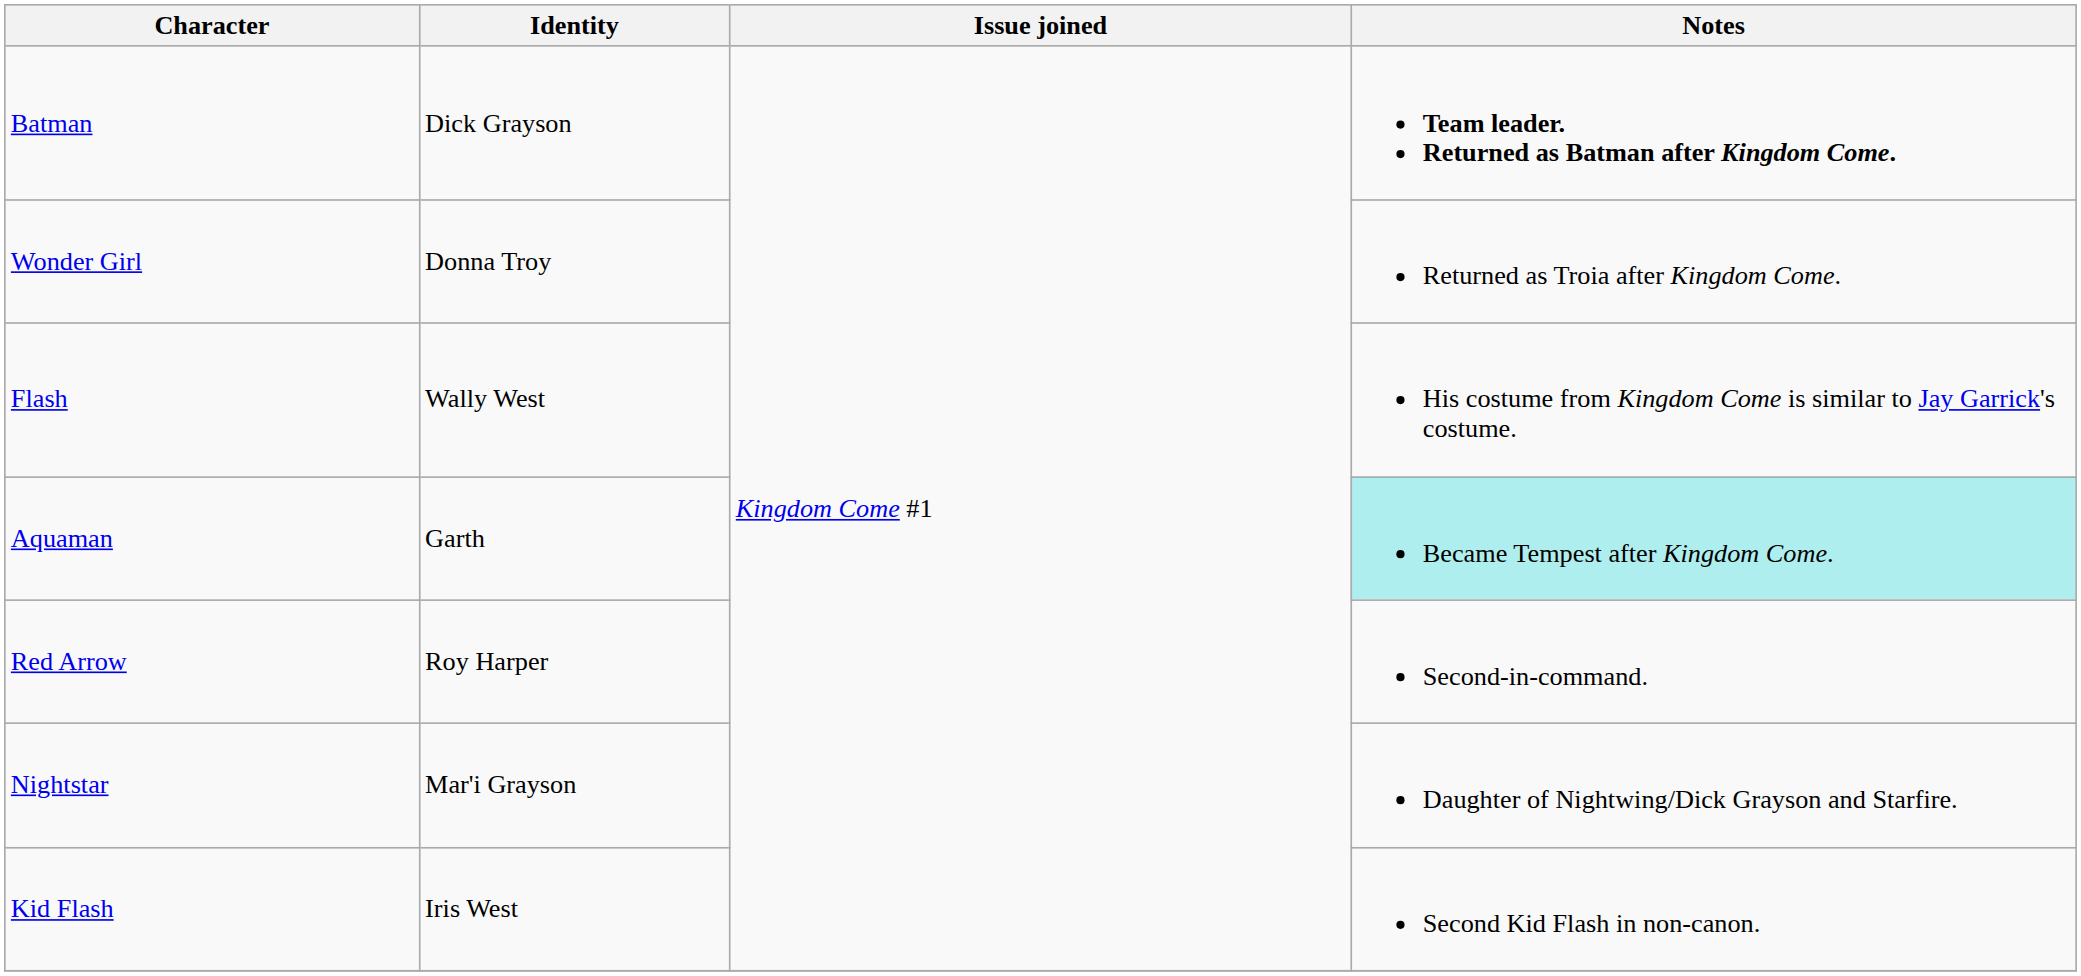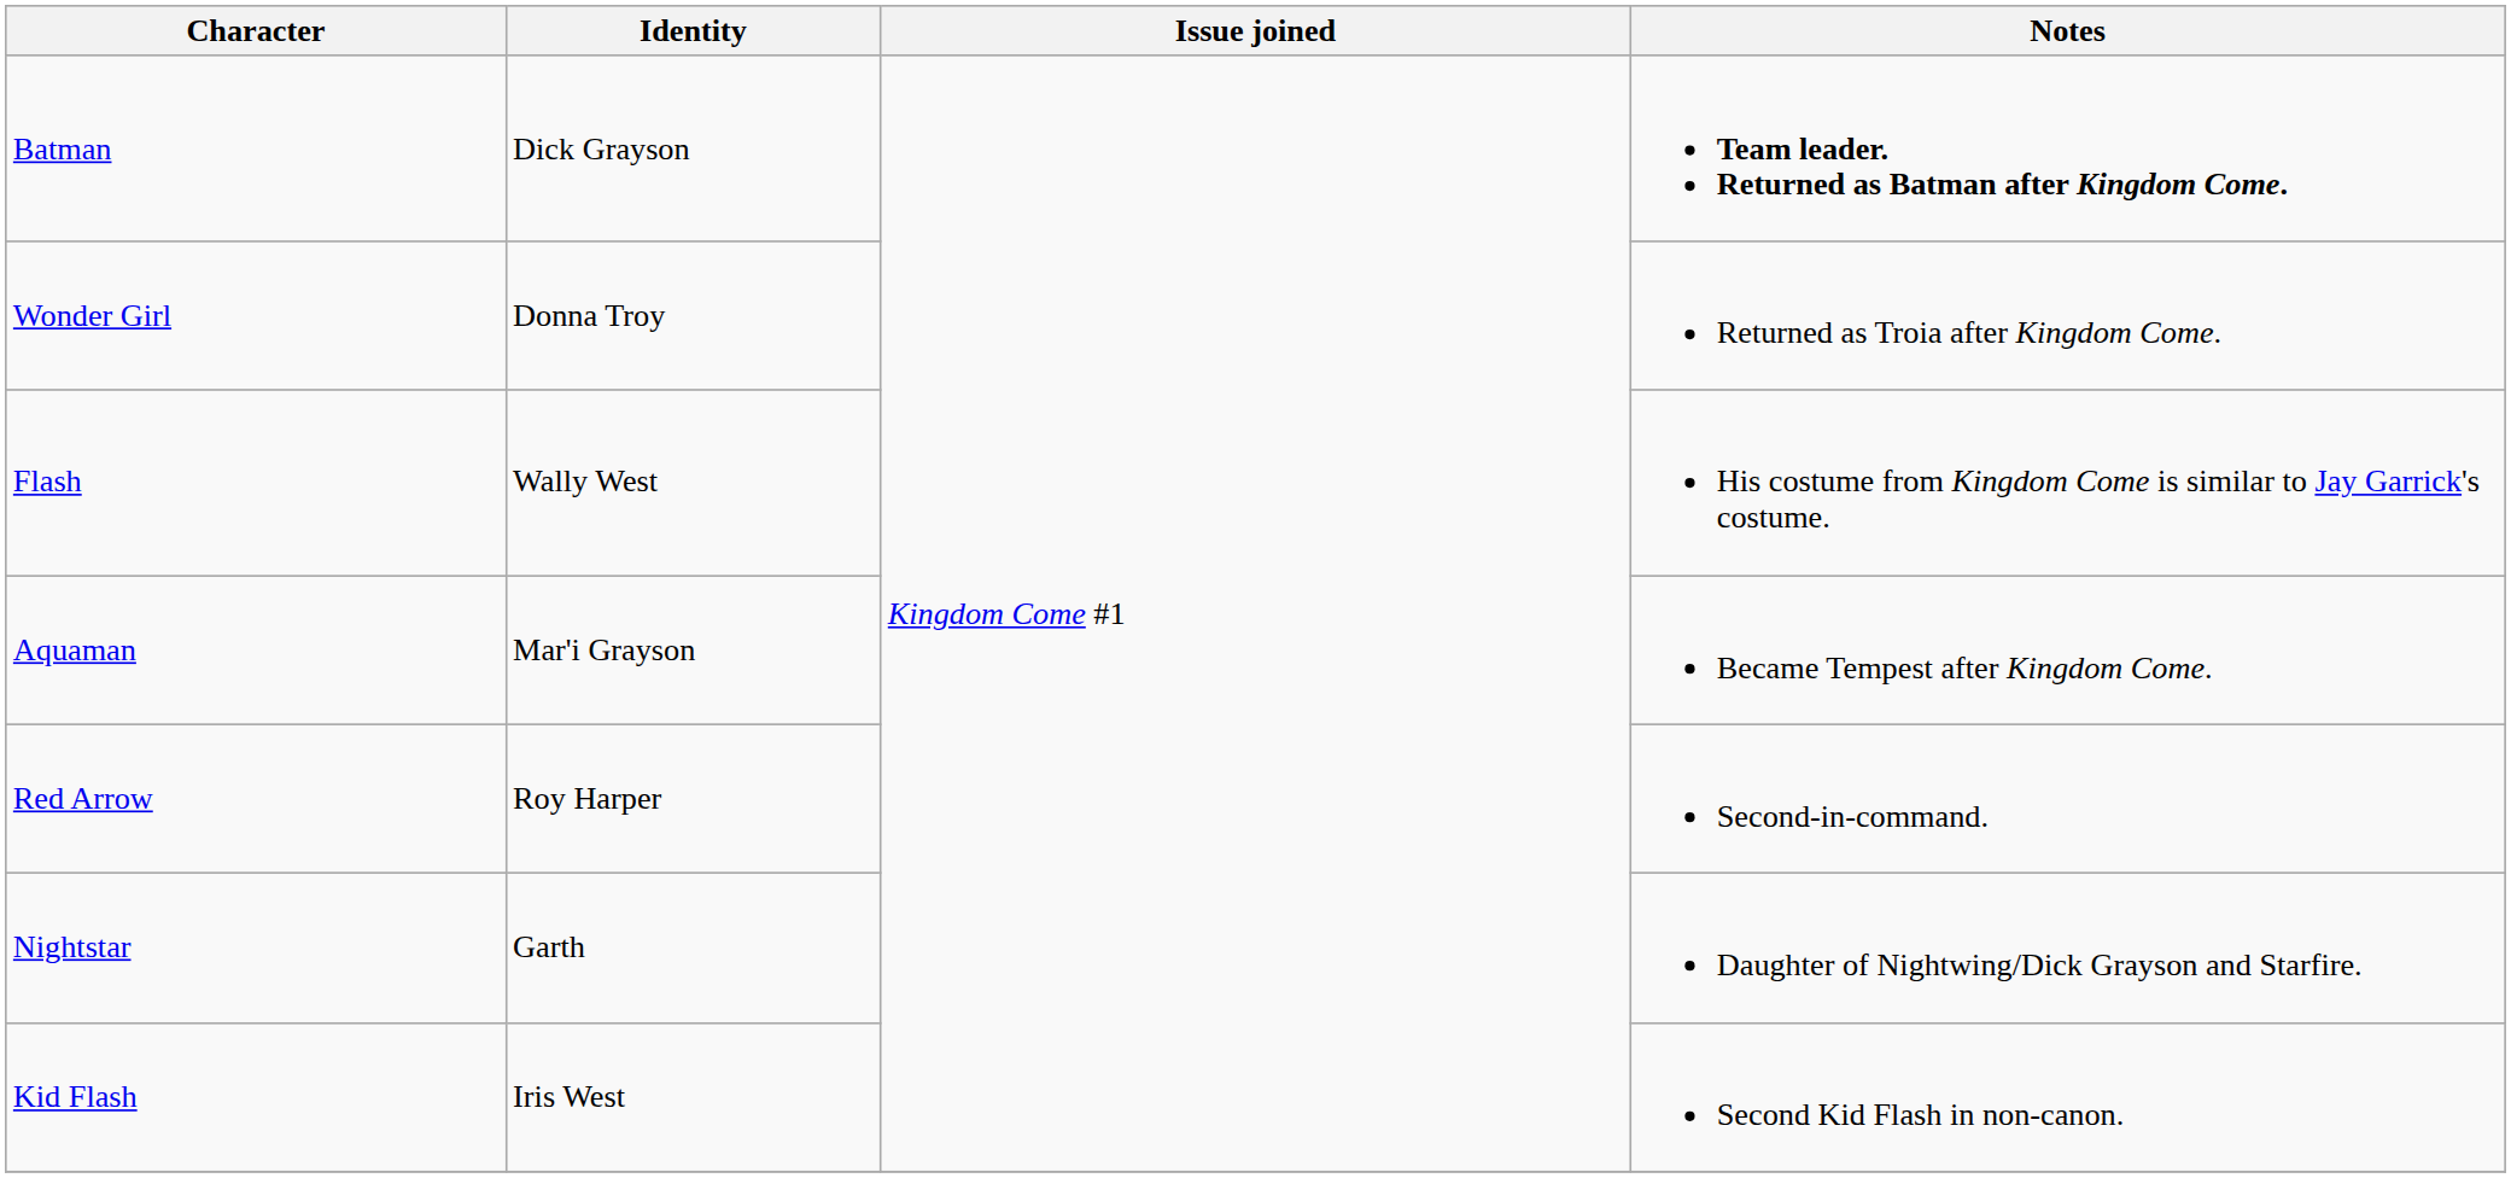 <table class="wikitable" width=100%>
 <tr>
 <th width=20%>Character</th>
 <th width=15%>Identity</th>
 <th width=30%>Issue joined</th>
 <th width=35%>Notes</th>
 </tr>
 <tr>
 <td valign="center"><a href='#'>Batman</a></td>
 <td valign="center">Dick Grayson</td>
 <td rowspan="7"><em><a href='#'>Kingdom Come</a></em> #1</td>
 <td><strong><br><ul><li>Team leader.</li><li>Returned as Batman after <em>Kingdom Come</em>.</li></ul></strong></td>
 </tr>
 <tr>
 <td valign="center"><a href='#'>Wonder Girl</a></td>
 <td valign="center">Donna Troy</td>
 <td valign="center"><br><ul><li>Returned as Troia after <em>Kingdom Come</em>.</li></ul></td>
 </tr>
 <tr>
 <td valign="center"><a href='#'>Flash</a></td>
 <td valign="center">Wally West</td>
 <td valign="center"><br><ul><li>His costume from <em>Kingdom Come</em> is similar to <a href='#'>Jay Garrick</a>'s costume.</li></ul></td>
 </tr>
 <tr>
 <td valign="center"><a href='#'>Aquaman</a></td>
-<td valign="center">Garth</td>
-<td valign="center" style="background: paleturquoise;"><br><ul><li>Became Tempest after <em>Kingdom Come</em>.</li></ul></td>
+<td valign="center">Mar'i Grayson</td>
+<td valign="center"><br><ul><li>Became Tempest after <em>Kingdom Come</em>.</li></ul></td>
 </tr>
 <tr>
 <td valign="center"><a href='#'>Red Arrow</a></td>
 <td valign="center">Roy Harper</td>
 <td valign="center"><br><ul><li>Second-in-command.</li></ul></td>
 </tr>
 <tr>
 <td valign="center"><a href='#'>Nightstar</a></td>
-<td valign="center">Mar'i Grayson</td>
+<td valign="center">Garth</td>
 <td valign="center"><br><ul><li>Daughter of Nightwing/Dick Grayson and Starfire.</li></ul></td>
 </tr>
 <tr>
 <td valign="center"><a href='#'>Kid Flash</a></td>
 <td valign="center">Iris West</td>
 <td valign="center"><br><ul><li>Second Kid Flash in non-canon.</li></ul></td>
 </tr>
 <tr>
 </tr>
 </table>
